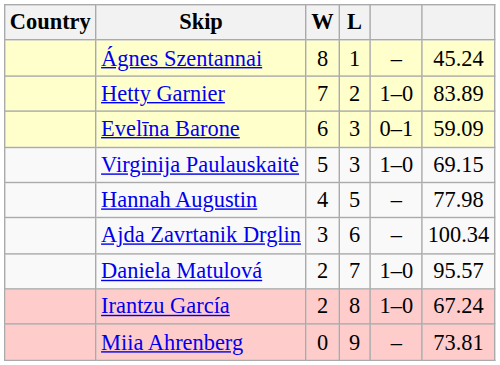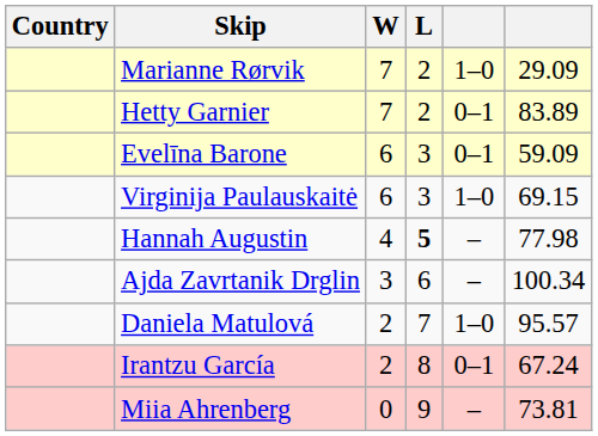 <table class=wikitable style="text-align:center;">
 <tr>
 <th>Country</th>
 <th>Skip</th>
 <th width=15>W</th>
 <th width=15>L</th>
 <th width=30></th>
 <th width=20></th>
 </tr>
 <tr bgcolor=#ffffcc>
 <td style="text-align:left;"></td>
-<td style="text-align:left;"><a href='#'>Ágnes Szentannai</a></td>
-<td>8</td>
-<td>1</td>
-<td>–</td>
-<td>45.24</td>
+<td style="text-align:left;"><a href='#'>Marianne Rørvik</a></td>
+<td>7</td>
+<td>2</td>
+<td>1–0</td>
+<td>29.09</td>
 </tr>
 <tr bgcolor=#ffffcc>
 <td style="text-align:left;"></td>
 <td style="text-align:left;"><a href='#'>Hetty Garnier</a></td>
 <td>7</td>
 <td>2</td>
-<td>1–0</td>
+<td>0–1</td>
 <td>83.89</td>
 </tr>
 <tr bgcolor=#ffffcc>
 <td style="text-align:left;"></td>
 <td style="text-align:left;"><a href='#'>Evelīna Barone</a></td>
 <td>6</td>
 <td>3</td>
 <td>0–1</td>
 <td>59.09</td>
 </tr>
 <tr>
 <td style="text-align:left;"></td>
 <td style="text-align:left;"><a href='#'>Virginija Paulauskaitė</a></td>
-<td>5</td>
+<td>6</td>
 <td>3</td>
 <td>1–0</td>
 <td>69.15</td>
 </tr>
 <tr>
 <td style="text-align:left;"></td>
 <td style="text-align:left;"><a href='#'>Hannah Augustin</a></td>
 <td>4</td>
-<td>5</td>
+<td><strong>5</strong></td>
 <td>–</td>
 <td>77.98</td>
 </tr>
 <tr>
 <td style="text-align:left;"></td>
 <td style="text-align:left;"><a href='#'>Ajda Zavrtanik Drglin</a></td>
 <td>3</td>
 <td>6</td>
 <td>–</td>
 <td>100.34</td>
 </tr>
 <tr>
 <td style="text-align:left;"></td>
 <td style="text-align:left;"><a href='#'>Daniela Matulová</a></td>
 <td>2</td>
 <td>7</td>
 <td>1–0</td>
 <td>95.57</td>
 </tr>
 <tr bgcolor=#ffcccc>
 <td style="text-align:left;"></td>
 <td style="text-align:left;"><a href='#'>Irantzu García</a></td>
 <td>2</td>
 <td>8</td>
-<td>1–0</td>
+<td>0–1</td>
 <td>67.24</td>
 </tr>
 <tr bgcolor=#ffcccc>
 <td style="text-align:left;"></td>
 <td style="text-align:left;"><a href='#'>Miia Ahrenberg</a></td>
 <td>0</td>
 <td>9</td>
 <td>–</td>
 <td>73.81</td>
 </tr>
 </table>
